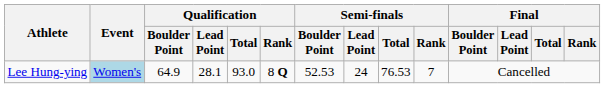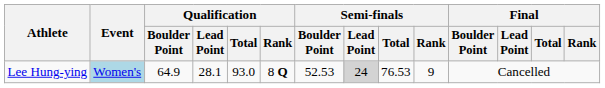 <table class=wikitable style="font-size:90%; text-align:center;">
 <tr>
 <th rowspan="2">Athlete</th>
 <th rowspan="2">Event</th>
 <th colspan="4">Qualification</th>
 <th colspan="4">Semi-finals</th>
 <th colspan="4">Final</th>
 </tr>
 <tr style="font-size:95%">
 <th>Boulder<br>Point</th>
 <th>Lead<br>Point</th>
 <th>Total</th>
 <th>Rank</th>
 <th>Boulder<br>Point</th>
 <th>Lead<br>Point</th>
 <th>Total</th>
 <th>Rank</th>
 <th>Boulder<br>Point</th>
 <th>Lead<br>Point</th>
 <th>Total</th>
 <th>Rank</th>
 </tr>
 <tr>
 <td align=left><a href='#'>Lee Hung-ying</a></td>
 <td align=left style="background: lightblue;"><a href='#'>Women's</a></td>
 <td>64.9</td>
 <td>28.1</td>
 <td>93.0</td>
 <td>8 <strong>Q</strong></td>
 <td>52.53</td>
-<td>24</td>
+<td style="background: lightgrey;">24</td>
 <td>76.53</td>
-<td>7</td>
+<td>9</td>
 <td colspan="4">Cancelled</td>
 </tr>
 </table>
